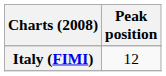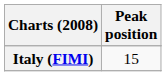 <table class="wikitable sortable plainrowheaders" style="text-align:center">
 <tr>
 <th scope="col">Charts (2008)</th>
 <th scope="col">Peak<br>position</th>
 </tr>
 <tr>
 </tr>
 <tr>
 </tr>
 <tr>
 </tr>
 <tr>
 </tr>
 <tr>
 </tr>
 <tr>
 </tr>
 <tr>
 </tr>
 <tr>
 </tr>
 <tr>
 </tr>
 <tr>
 </tr>
 <tr>
 <th scope="row">Italy (<a href='#'>FIMI</a>)</th>
-<td>12</td>
+<td>15</td>
 </tr>
 <tr>
 </tr>
 <tr>
 </tr>
 <tr>
 </tr>
 <tr>
 </tr>
 <tr>
 </tr>
 <tr>
 </tr>
 <tr>
 </tr>
 <tr>
 </tr>
 <tr>
 </tr>
 </table>
